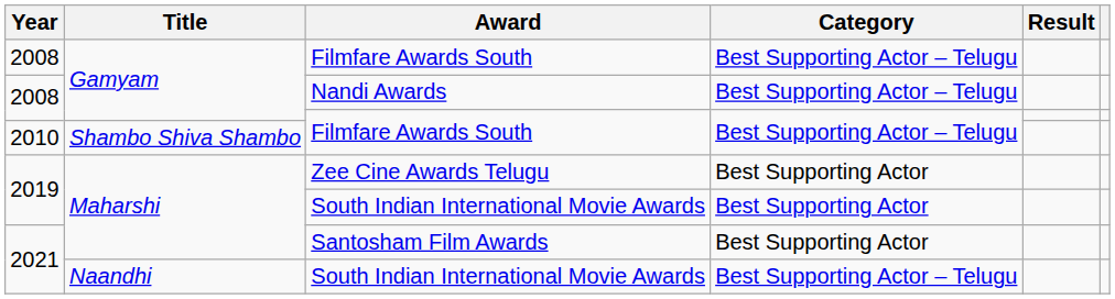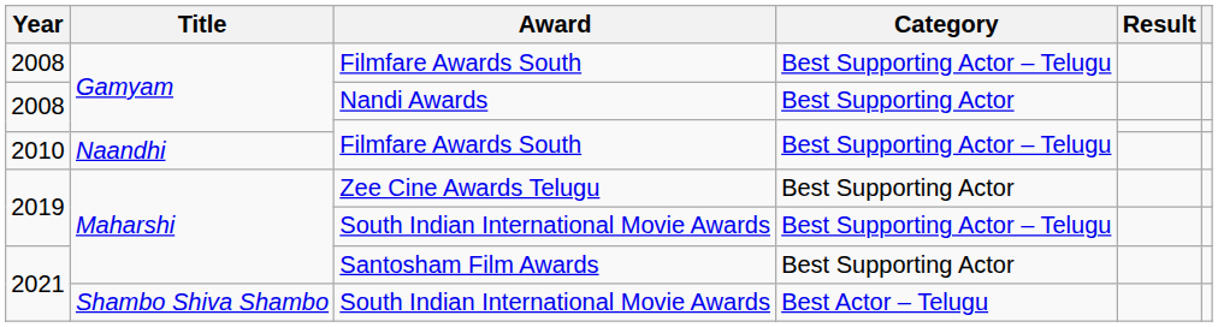 <table class="wikitable">
 <tr>
 <th>Year</th>
 <th>Title</th>
 <th>Award</th>
 <th>Category</th>
 <th>Result</th>
 <th class="unsortable"></th>
 </tr>
 <tr>
 <td>2008</td>
 <td rowspan="3"><em><a href='#'>Gamyam</a></em></td>
 <td><a href='#'>Filmfare Awards South</a></td>
 <td><a href='#'>Best Supporting Actor – Telugu</a></td>
 <td></td>
 <td></td>
 </tr>
 <tr>
 <td rowspan="2">2008</td>
 <td><a href='#'>Nandi Awards</a></td>
-<td><a href='#'>Best Supporting Actor – Telugu</a></td>
+<td><a href='#'>Best Supporting Actor</a></td>
 <td></td>
 <td></td>
 </tr>
 <tr>
 <td rowspan="2"><a href='#'>Filmfare Awards South</a></td>
 <td rowspan="2"><a href='#'>Best Supporting Actor – Telugu</a></td>
 <td></td>
 <td></td>
 </tr>
 <tr>
 <td>2010</td>
-<td><em><a href='#'>Shambo Shiva Shambo</a></em></td>
+<td><em><a href='#'>Naandhi</a></em></td>
 <td></td>
 <td></td>
 </tr>
 <tr>
 <td rowspan="2">2019</td>
 <td rowspan="3"><a href='#'><em>Maharshi</em></a></td>
 <td><a href='#'>Zee Cine Awards Telugu</a></td>
 <td>Best Supporting Actor</td>
 <td></td>
 <td></td>
 </tr>
 <tr>
 <td><a href='#'>South Indian International Movie Awards</a></td>
-<td><a href='#'>Best Supporting Actor</a></td>
+<td><a href='#'>Best Supporting Actor – Telugu</a></td>
 <td></td>
 <td></td>
 </tr>
 <tr>
 <td rowspan="3">2021</td>
 <td><a href='#'>Santosham Film Awards</a></td>
 <td>Best Supporting Actor</td>
 <td></td>
 <td></td>
 </tr>
 <tr>
-<td><em><a href='#'>Naandhi</a></em></td>
+<td><em><a href='#'>Shambo Shiva Shambo</a></em></td>
 <td><a href='#'>South Indian International Movie Awards</a></td>
-<td><a href='#'>Best Supporting Actor – Telugu</a></td>
+<td><a href='#'>Best Actor – Telugu</a></td>
 <td></td>
 <td></td>
 </tr>
 </table>
